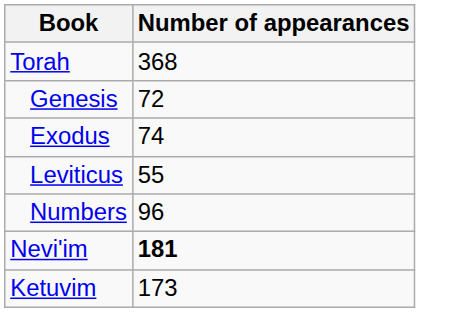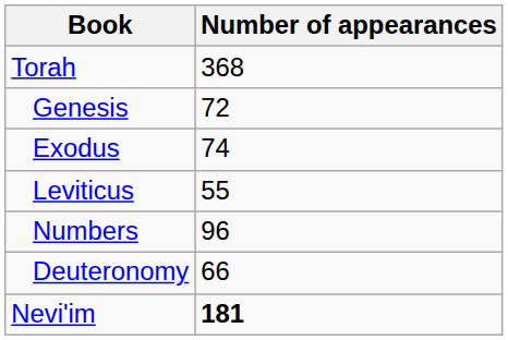 <table class="wikitable">
 <tr>
 <th><strong>Book</strong></th>
 <th>Number of appearances</th>
 </tr>
 <tr>
 <td><a href='#'>Torah</a></td>
 <td>368</td>
 </tr>
 <tr>
 <td>   <a href='#'>Genesis</a></td>
 <td>72</td>
 </tr>
 <tr>
 <td>   <a href='#'>Exodus</a></td>
 <td>74</td>
 </tr>
 <tr>
 <td>   <a href='#'>Leviticus</a></td>
 <td>55</td>
 </tr>
 <tr>
 <td>   <a href='#'>Numbers</a></td>
 <td>96</td>
 </tr>
 <tr>
+<td>   <a href='#'>Deuteronomy</a></td>
+<td>66</td>
+</tr>
+<tr>
 <td><a href='#'>Nevi'im</a></td>
 <td><strong>181</strong></td>
 </tr>
-<tr>
-<td><a href='#'>Ketuvim</a></td>
-<td>173</td>
-</tr>
 </table>
